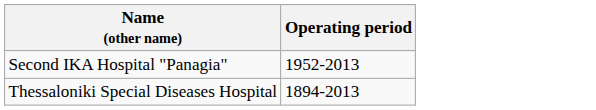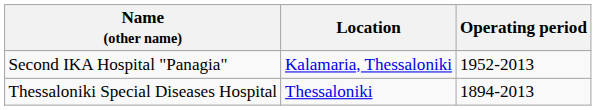 <table class="wikitable sortable stripe">
 <tr>
 <th>Name<br> <small>(other name)</small></th>
+<th>Location</th>
 <th>Operating period</th>
 </tr>
 <tr>
 <td>Second IKA Hospital "Panagia"</td>
+<td><a href='#'>Kalamaria, Thessaloniki</a></td>
 <td>1952-2013</td>
 </tr>
 <tr>
 <td>Thessaloniki Special Diseases Hospital</td>
+<td><a href='#'>Thessaloniki</a></td>
 <td>1894-2013</td>
 </tr>
 </table>
